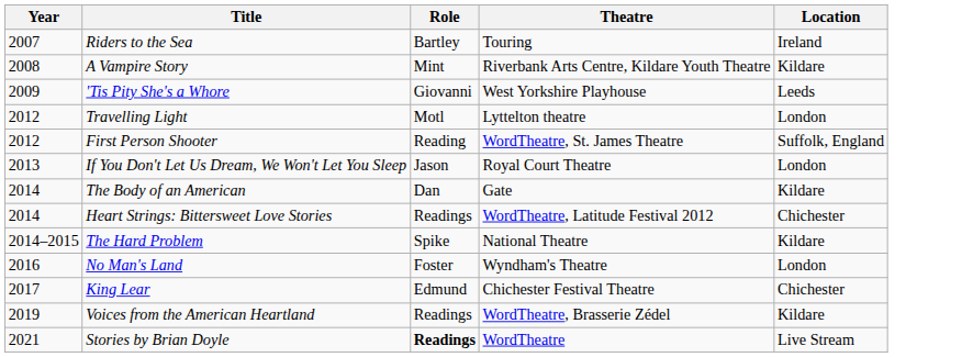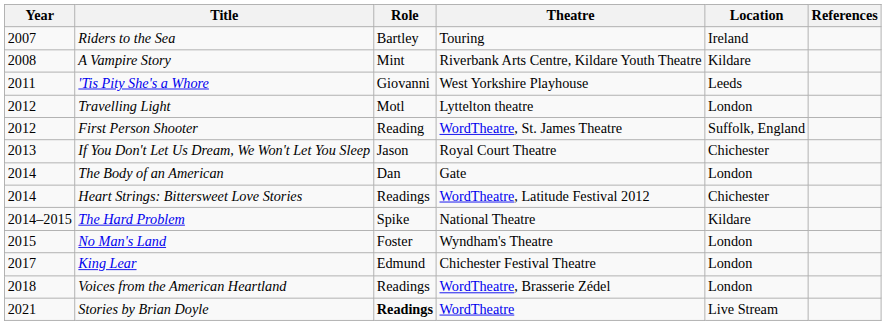 <table class="wikitable sortable">
 <tr>
 <th>Year</th>
 <th>Title</th>
 <th>Role</th>
 <th>Theatre</th>
 <th>Location</th>
+<th>References</th>
 </tr>
 <tr>
 <td>2007</td>
 <td><em>Riders to the Sea</em></td>
 <td>Bartley</td>
 <td>Touring</td>
 <td>Ireland</td>
+<td></td>
 </tr>
 <tr>
 <td>2008</td>
 <td><em>A Vampire Story</em></td>
 <td>Mint</td>
 <td>Riverbank Arts Centre, Kildare Youth Theatre</td>
 <td>Kildare</td>
+<td></td>
 </tr>
 <tr>
-<td>2009</td>
+<td>2011</td>
 <td><em><a href='#'>'Tis Pity She's a Whore</a></em></td>
 <td>Giovanni</td>
 <td>West Yorkshire Playhouse</td>
 <td>Leeds</td>
+<td></td>
 </tr>
 <tr>
 <td>2012</td>
 <td><em>Travelling Light</em></td>
 <td>Motl</td>
 <td>Lyttelton theatre</td>
 <td>London</td>
+<td></td>
 </tr>
 <tr>
 <td>2012</td>
 <td><em>First Person Shooter</em></td>
 <td>Reading</td>
 <td><a href='#'>WordTheatre</a>, St. James Theatre</td>
 <td>Suffolk, England</td>
+<td></td>
 </tr>
 <tr>
 <td>2013</td>
 <td><em>If You Don't Let Us Dream, We Won't Let You Sleep</em></td>
 <td>Jason</td>
 <td>Royal Court Theatre</td>
-<td>London</td>
+<td>Chichester</td>
+<td></td>
 </tr>
 <tr>
 <td>2014</td>
 <td><em>The Body of an American</em></td>
 <td>Dan</td>
 <td>Gate</td>
-<td>Kildare</td>
+<td>London</td>
+<td></td>
 </tr>
 <tr>
 <td>2014</td>
 <td><em>Heart Strings: Bittersweet Love Stories</em></td>
 <td>Readings</td>
 <td><a href='#'>WordTheatre</a>, Latitude Festival 2012</td>
 <td>Chichester</td>
+<td></td>
 </tr>
 <tr>
 <td>2014–2015</td>
 <td><em><a href='#'>The Hard Problem</a></em></td>
 <td>Spike</td>
 <td>National Theatre</td>
 <td>Kildare</td>
+<td></td>
 </tr>
 <tr>
-<td>2016</td>
+<td>2015</td>
 <td><em><a href='#'>No Man's Land</a></em></td>
 <td>Foster</td>
 <td>Wyndham's Theatre</td>
 <td>London</td>
+<td></td>
 </tr>
 <tr>
 <td>2017</td>
 <td><em><a href='#'>King Lear</a></em></td>
 <td>Edmund</td>
 <td>Chichester Festival Theatre</td>
-<td>Chichester</td>
+<td>London</td>
+<td></td>
 </tr>
 <tr>
-<td>2019</td>
+<td>2018</td>
 <td><em>Voices from the American Heartland</em></td>
 <td>Readings</td>
 <td><a href='#'>WordTheatre</a>, Brasserie Zédel</td>
-<td>Kildare</td>
+<td>London</td>
+<td></td>
 </tr>
 <tr>
 <td>2021</td>
 <td><em>Stories by Brian Doyle</em></td>
 <td><strong>Readings</strong></td>
 <td><a href='#'>WordTheatre</a></td>
 <td>Live Stream</td>
+<td></td>
 </tr>
 </table>
